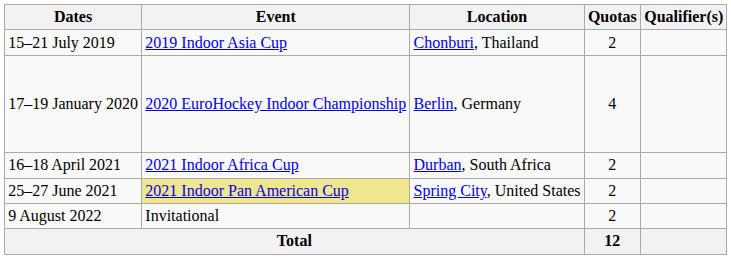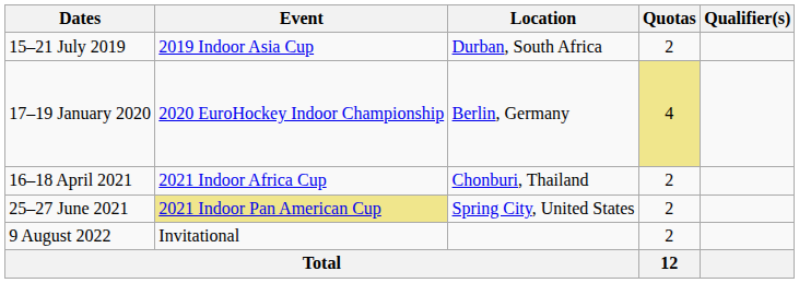 <table class="wikitable">
 <tr>
 <th>Dates</th>
 <th>Event</th>
 <th>Location</th>
 <th>Quotas</th>
 <th>Qualifier(s)</th>
 </tr>
 <tr>
 <td>15–21 July 2019</td>
 <td><a href='#'>2019 Indoor Asia Cup</a></td>
-<td><a href='#'>Chonburi</a>, Thailand</td>
+<td><a href='#'>Durban</a>, South Africa</td>
 <td align="center">2</td>
 <td><br></td>
 </tr>
 <tr>
 <td>17–19 January 2020</td>
 <td><a href='#'>2020 EuroHockey Indoor Championship</a></td>
 <td><a href='#'>Berlin</a>, Germany</td>
-<td align="center">4</td>
+<td align="center" style="background: khaki;">4</td>
 <td><br><br><br><s></s><br><br><s></s></td>
 </tr>
 <tr>
 <td>16–18 April 2021</td>
 <td><a href='#'>2021 Indoor Africa Cup</a></td>
-<td><a href='#'>Durban</a>, South Africa</td>
+<td><a href='#'>Chonburi</a>, Thailand</td>
 <td align="center">2</td>
 <td><br></td>
 </tr>
 <tr>
 <td>25–27 June 2021</td>
 <td style="background: khaki;"><a href='#'>2021 Indoor Pan American Cup</a></td>
 <td><a href='#'>Spring City</a>, United States</td>
 <td align="center">2</td>
 <td><br></td>
 </tr>
 <tr>
 <td>9 August 2022</td>
 <td>Invitational</td>
 <td></td>
 <td align="center">2</td>
 <td><br></td>
 </tr>
 <tr>
 <th colspan=3>Total</th>
 <th>12</th>
 <th></th>
 </tr>
 </table>
